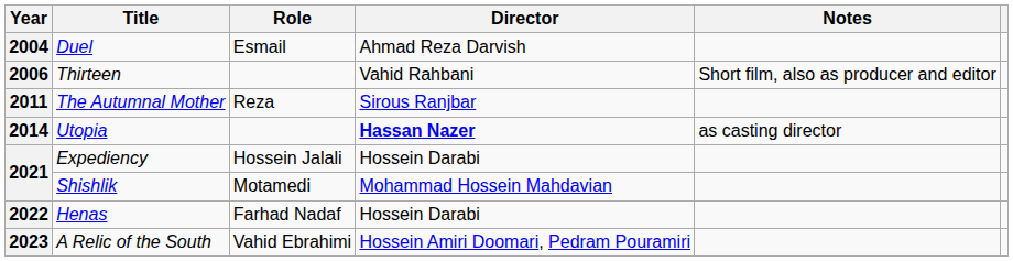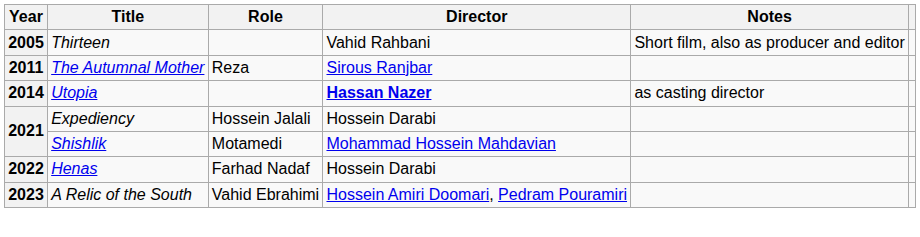 <table class="wikitable plainrowheaders sortable"  style=font-size:100%>
 <tr>
 <th scope="col">Year</th>
 <th scope="col">Title</th>
 <th scope="col">Role</th>
 <th scope="col">Director</th>
 <th scope="col" class="unsortable">Notes</th>
 <th scope="col" class="unsortable"></th>
 </tr>
 <tr>
-<th scope=row>2004</th>
-<td><em><a href='#'>Duel</a></em></td>
-<td>Esmail</td>
-<td>Ahmad Reza Darvish</td>
-<td></td>
-<td></td>
-</tr>
-<tr>
-<th scope=row>2006</th>
+<th scope=row>2005</th>
 <td><em>Thirteen</em></td>
 <td></td>
 <td>Vahid Rahbani</td>
 <td>Short film, also as producer and editor</td>
 <td></td>
 </tr>
 <tr>
 <th scope=row>2011</th>
 <td><em><a href='#'>The Autumnal Mother</a></em></td>
 <td>Reza</td>
 <td><a href='#'>Sirous Ranjbar</a></td>
 <td></td>
 <td></td>
 </tr>
 <tr>
 <th scope=row>2014</th>
 <td><em><a href='#'>Utopia</a></em></td>
 <td></td>
 <td><strong><a href='#'>Hassan Nazer</a></strong></td>
 <td>as casting director</td>
 <td></td>
 </tr>
 <tr>
 <th scope=row rowspan="2">2021</th>
 <td><em>Expediency</em></td>
 <td>Hossein Jalali</td>
 <td>Hossein Darabi</td>
 <td></td>
 <td></td>
 </tr>
 <tr>
 <td><em><a href='#'>Shishlik</a></em></td>
 <td>Motamedi</td>
 <td><a href='#'>Mohammad Hossein Mahdavian</a></td>
 <td></td>
 <td></td>
 </tr>
 <tr>
 <th scope=row>2022</th>
 <td><em><a href='#'>Henas</a></em></td>
 <td>Farhad Nadaf</td>
 <td>Hossein Darabi</td>
 <td></td>
 <td></td>
 </tr>
 <tr>
 <th scope="row">2023</th>
 <td><em>A Relic of the South</em></td>
 <td>Vahid Ebrahimi</td>
 <td><a href='#'>Hossein Amiri Doomari</a>, <a href='#'>Pedram Pouramiri</a></td>
 <td></td>
 <td></td>
 </tr>
 </table>
